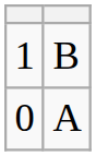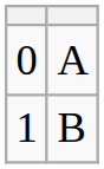 <table class="wikitable">
 <tr>
 <th></th>
 <th></th>
 </tr>
 <tr>
+<td>0</td>
+<td>A</td>
+</tr>
+<tr>
 <td>1</td>
 <td>B</td>
 </tr>
-<tr>
-<td>0</td>
-<td>A</td>
-</tr>
 </table>
